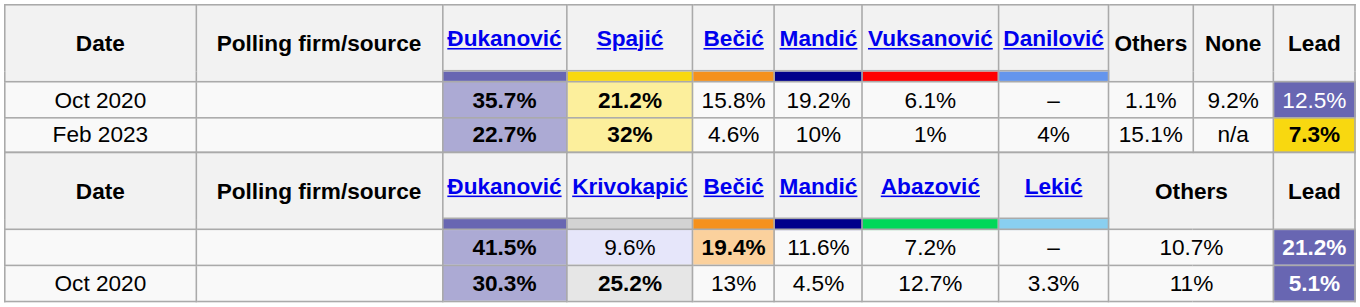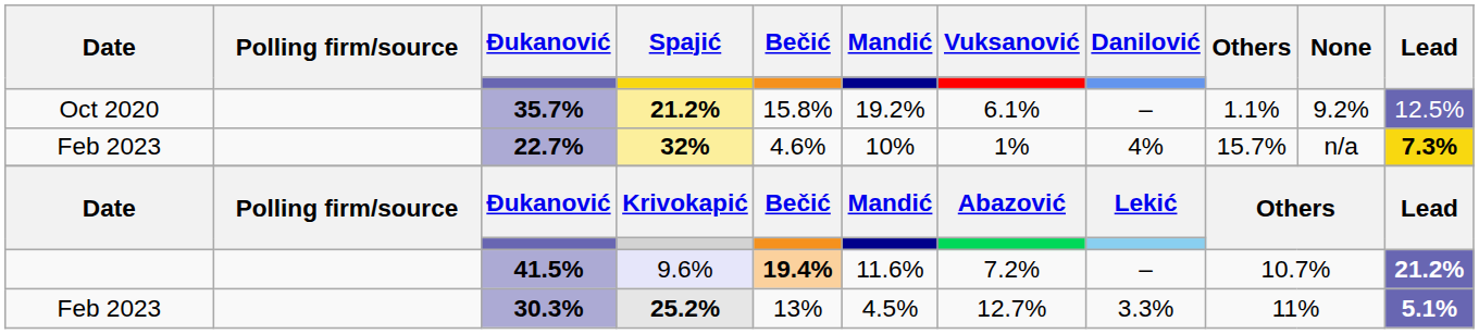 <table class="wikitable" style="text-align:center; font-size:90%; line-height:16px;">
 <tr style="height:42px;">
 <th style="width:115px;" rowspan="2">Date</th>
 <th style="width:150px;" rowspan="2">Polling firm/source</th>
 <th style="width:45px;"><a href='#'>Đukanović</a></th>
 <th style="width:45px;"><a href='#'>Spajić</a></th>
 <th style="width:45px;"><a href='#'>Bečić</a></th>
 <th style="width:45px;"><a href='#'>Mandić</a></th>
 <th style="width:45px;"><a href='#'>Vuksanović</a></th>
 <th style="width:45px;"><a href='#'>Danilović</a></th>
 <th style="width:45px;" rowspan=2>Others</th>
 <th style="width:45px;" rowspan=2>None</th>
 <th style="width:45px;" rowspan=2>Lead</th>
 </tr>
 <tr>
 <th style="color:inherit;background:#6866b2;"></th>
 <th style="color:inherit;background:#F8D810;"></th>
 <th style="color:inherit;background:#F5911D;"></th>
 <th style="color:inherit;background:#00008B;"></th>
 <th style="color:inherit;background:#FF0000;"></th>
 <th style="color:inherit;background:#6495ED;"></th>
 </tr>
 <tr>
 <td>Oct 2020</td>
 <td></td>
 <td style="background:#acaad4;"><strong>35.7%</strong></td>
 <td style="background:#fcef9c;"><strong>21.2%</strong></td>
 <td>15.8%</td>
 <td>19.2%</td>
 <td>6.1%</td>
 <td>–</td>
 <td>1.1%</td>
 <td>9.2%</td>
 <td style="background:#6866b2; color:white;">12.5%</td>
 </tr>
 <tr>
 <td>Feb 2023</td>
 <td></td>
 <td style="background:#acaad4;"><strong>22.7%</strong></td>
 <td style="background:#fcef9c;"><strong>32%</strong></td>
 <td>4.6%</td>
 <td>10%</td>
 <td>1%</td>
 <td>4%</td>
-<td>15.1%</td>
+<td>15.7%</td>
 <td>n/a</td>
 <td style="background:#F8D810; color:black;"><strong>7.3%</strong></td>
 </tr>
 <tr>
 </tr>
 <tr style="height:42px;">
 <th style="width:115px;" rowspan="2">Date</th>
 <th style="width:150px;" rowspan="2">Polling firm/source</th>
 <th style="width:45px;"><a href='#'>Đukanović</a></th>
 <th style="width:45px;"><a href='#'>Krivokapić</a></th>
 <th style="width:45px;"><a href='#'>Bečić</a></th>
 <th style="width:45px;"><a href='#'>Mandić</a></th>
 <th style="width:45px;"><a href='#'>Abazović</a></th>
 <th style="width:45px;"><a href='#'>Lekić</a></th>
 <th style="width:45px;" colspan=2 rowspan="2">Others</th>
 <th style="width:25px;" rowspan="2">Lead</th>
 </tr>
 <tr>
 <th style="color:inherit;background:#6866b2;"></th>
 <th style="color:inherit;background:lightgrey;"></th>
 <th style="color:inherit;background:#F5911D;"></th>
 <th style="color:inherit;background:#00008B;"></th>
 <th style="color:inherit;background:#00D859;"></th>
 <th style="color:inherit;background:#89CFF0;"></th>
 </tr>
 <tr>
 <td></td>
 <td></td>
 <td style="background:#acaad4;"><strong>41.5%</strong></td>
 <td style="background: lavender;">9.6%</td>
 <td style="background:#fbd19d;"><strong>19.4%</strong></td>
 <td>11.6%</td>
 <td>7.2%</td>
 <td>–</td>
 <td colspan=2>10.7%</td>
 <td style="background:#6866b2; color:white;"><strong>21.2%</strong></td>
 </tr>
 <tr>
-<td>Oct 2020</td>
+<td>Feb 2023</td>
 <td></td>
 <td style="background:#acaad4;"><strong>30.3%</strong></td>
 <td style="background:#e6e6e6;"><strong>25.2%</strong></td>
 <td>13%</td>
 <td>4.5%</td>
 <td>12.7%</td>
 <td>3.3%</td>
 <td colspan=2>11%</td>
 <td style="background:#6866b2; color:white;"><strong>5.1%</strong></td>
 </tr>
 </table>
